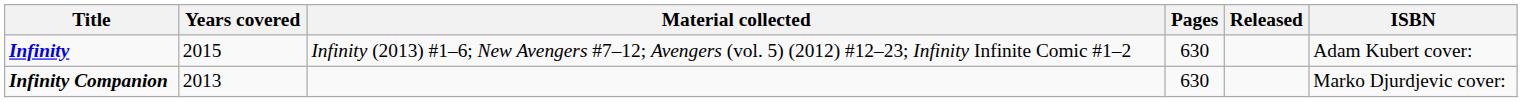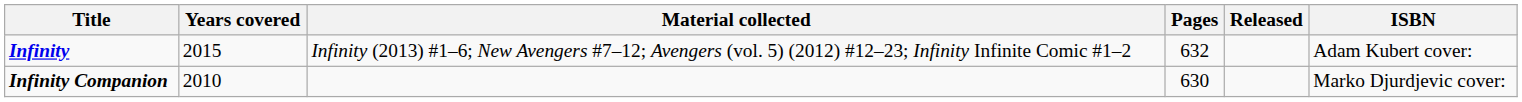 <table class="wikitable sortable" width=99%>
 <tr>
 <th>Title</th>
 <th>Years covered</th>
 <th class="unsortable">Material collected</th>
 <th>Pages</th>
 <th>Released</th>
 <th class="unsortable">ISBN</th>
 </tr>
 <tr>
 <td><strong><em><a href='#'>Infinity</a></em></strong></td>
 <td>2015</td>
 <td><em>Infinity</em> (2013) #1–6; <em>New Avengers</em> #7–12; <em>Avengers</em> (vol. 5) (2012) #12–23; <em>Infinity</em> Infinite Comic #1–2</td>
-<td style="text-align: center;">630</td>
+<td style="text-align: center;">632</td>
 <td></td>
 <td>Adam Kubert cover: </td>
 </tr>
 <tr>
 <td><strong><em>Infinity Companion</em></strong></td>
-<td>2013</td>
+<td>2010</td>
 <td></td>
 <td style="text-align: center;">630</td>
 <td></td>
 <td>Marko Djurdjevic cover: </td>
 </tr>
 </table>
